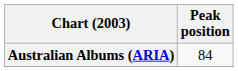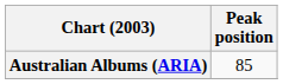 <table class="wikitable sortable plainrowheaders" style="text-align:center">
 <tr>
 <th scope="col">Chart (2003)</th>
 <th scope="col">Peak<br>position</th>
 </tr>
 <tr>
 <th scope="row">Australian Albums (<a href='#'>ARIA</a>)</th>
-<td>84</td>
+<td>85</td>
 </tr>
 <tr>
 </tr>
 <tr>
 </tr>
 <tr>
 </tr>
 </table>
